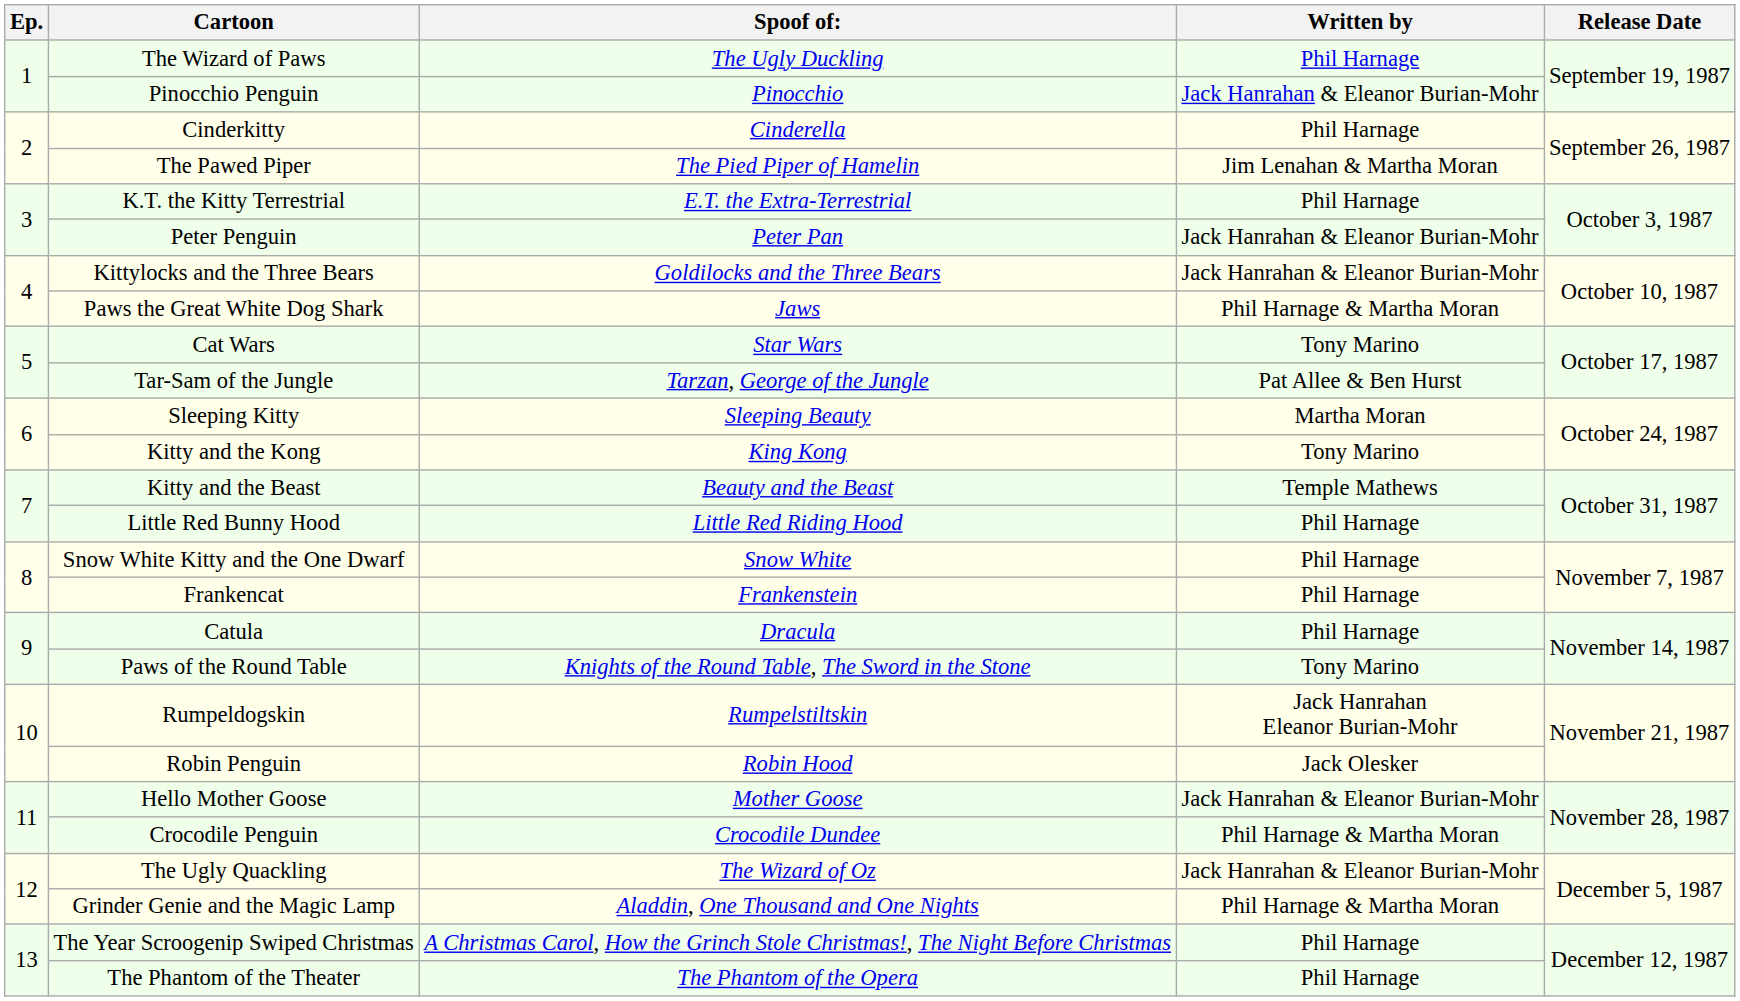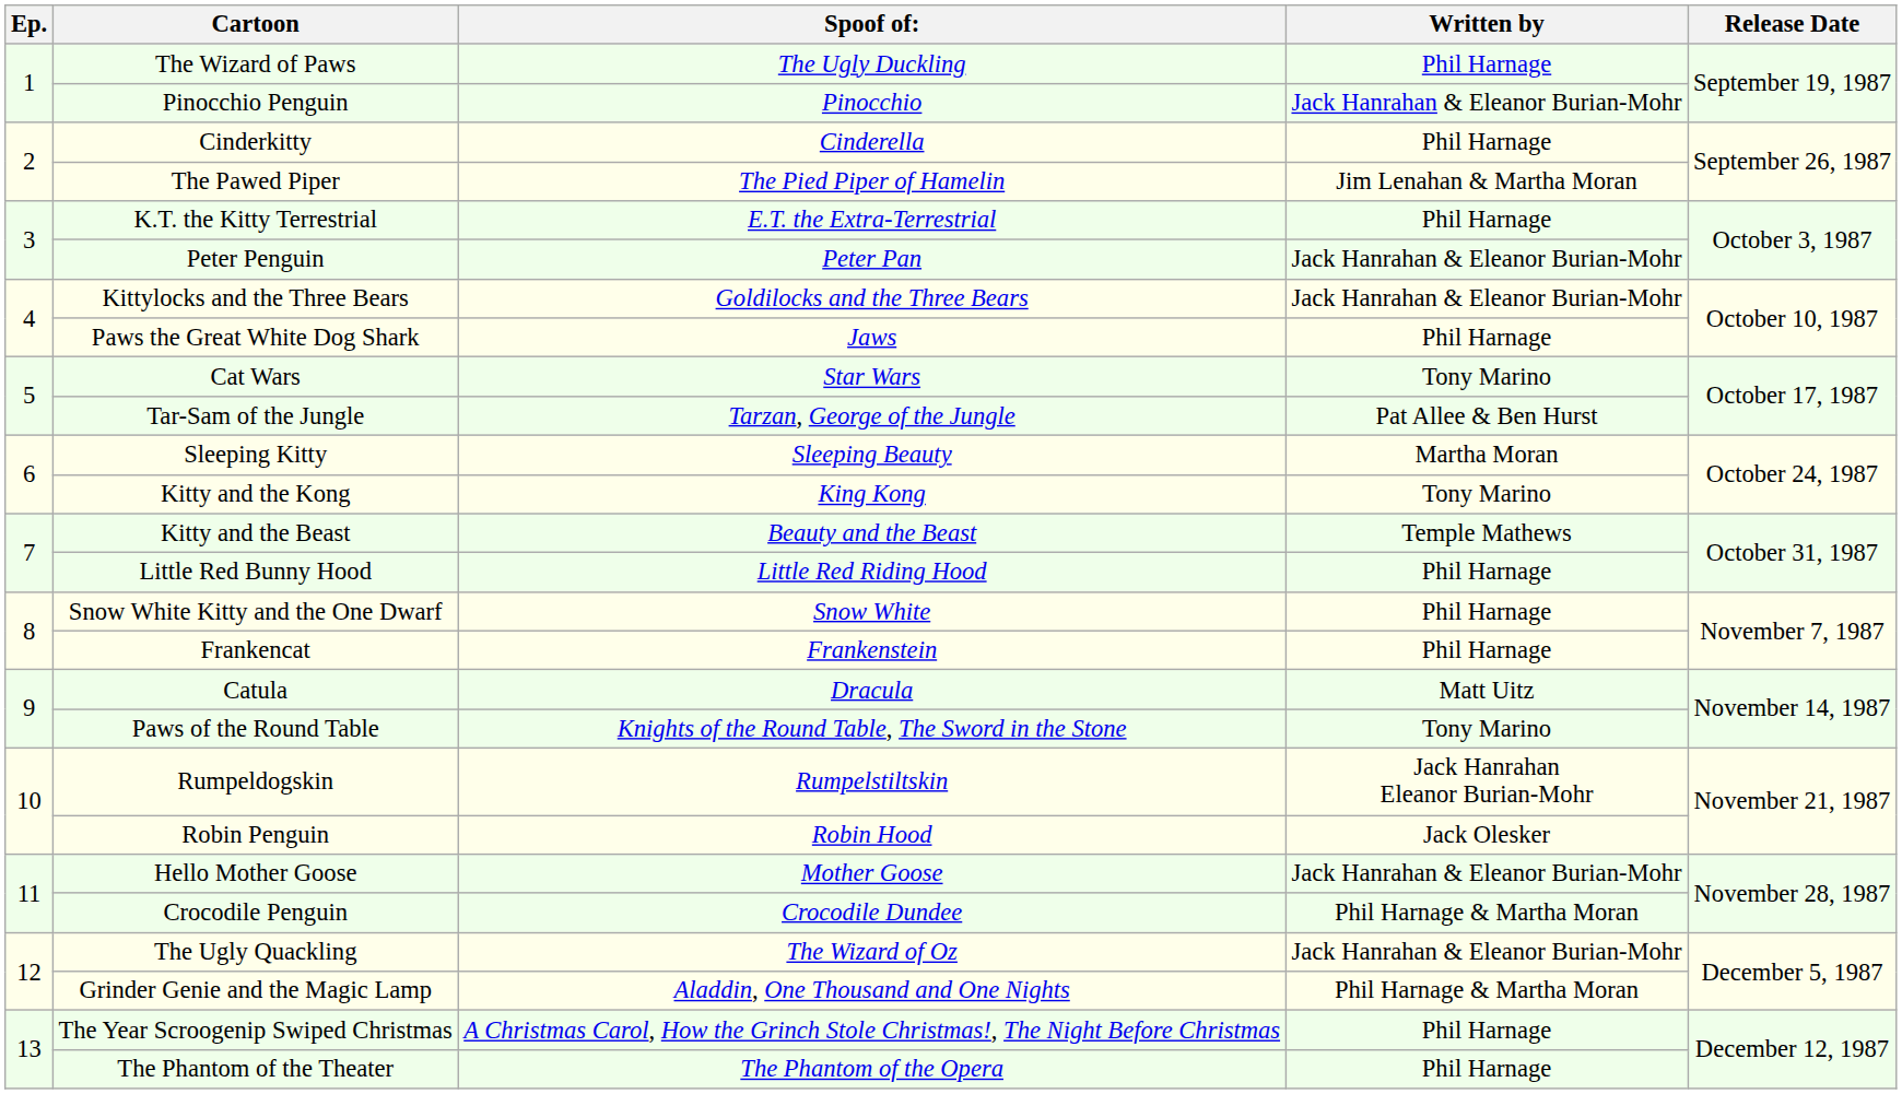 <table class="wikitable" style="background:#EFFFEA; text-align:center;">
 <tr>
 <th>Ep.</th>
 <th>Cartoon</th>
 <th>Spoof of:</th>
 <th>Written by</th>
 <th>Release Date</th>
 </tr>
 <tr>
 <td rowspan=2>1</td>
 <td>The Wizard of Paws</td>
 <td><em><a href='#'>The Ugly Duckling</a></em></td>
 <td><a href='#'>Phil Harnage</a></td>
 <td rowspan="2">September 19, 1987</td>
 </tr>
 <tr>
 <td>Pinocchio Penguin</td>
 <td><em><a href='#'>Pinocchio</a></em></td>
 <td><a href='#'>Jack Hanrahan</a> & Eleanor Burian-Mohr</td>
 </tr>
 <tr bgcolor="FFFFEA">
 <td rowspan=2>2</td>
 <td>Cinderkitty</td>
 <td><em><a href='#'>Cinderella</a></em></td>
 <td>Phil Harnage</td>
 <td rowspan="2">September 26, 1987</td>
 </tr>
 <tr bgcolor="FFFFEA">
 <td>The Pawed Piper</td>
 <td><em><a href='#'>The Pied Piper of Hamelin</a></em></td>
 <td>Jim Lenahan & Martha Moran</td>
 </tr>
 <tr>
 <td rowspan=2>3</td>
 <td>K.T. the Kitty Terrestrial</td>
 <td><em><a href='#'>E.T. the Extra-Terrestrial</a></em></td>
 <td>Phil Harnage</td>
 <td rowspan="2">October 3, 1987</td>
 </tr>
 <tr>
 <td>Peter Penguin</td>
 <td><em><a href='#'>Peter Pan</a></em></td>
 <td>Jack Hanrahan & Eleanor Burian-Mohr</td>
 </tr>
 <tr bgcolor="FFFFEA">
 <td rowspan=2>4</td>
 <td>Kittylocks and the Three Bears</td>
 <td><em><a href='#'>Goldilocks and the Three Bears</a></em></td>
 <td>Jack Hanrahan & Eleanor Burian-Mohr</td>
 <td rowspan="2">October 10, 1987</td>
 </tr>
 <tr bgcolor="FFFFEA">
 <td>Paws the Great White Dog Shark</td>
 <td><em><a href='#'>Jaws</a></em></td>
-<td>Phil Harnage & Martha Moran</td>
+<td>Phil Harnage</td>
 </tr>
 <tr>
 <td rowspan=2>5</td>
 <td>Cat Wars</td>
 <td><em><a href='#'>Star Wars</a></em></td>
 <td>Tony Marino</td>
 <td rowspan="2">October 17, 1987</td>
 </tr>
 <tr>
 <td>Tar-Sam of the Jungle</td>
 <td><em><a href='#'>Tarzan</a></em>, <em><a href='#'>George of the Jungle</a></em></td>
 <td>Pat Allee & Ben Hurst</td>
 </tr>
 <tr bgcolor="FFFFEA">
 <td rowspan=2>6</td>
 <td>Sleeping Kitty</td>
 <td><em><a href='#'>Sleeping Beauty</a></em></td>
 <td>Martha Moran</td>
 <td rowspan="2">October 24, 1987</td>
 </tr>
 <tr bgcolor="FFFFEA">
 <td>Kitty and the Kong</td>
 <td><em><a href='#'>King Kong</a></em></td>
 <td>Tony Marino</td>
 </tr>
 <tr>
 <td rowspan=2>7</td>
 <td>Kitty and the Beast</td>
 <td><em><a href='#'>Beauty and the Beast</a></em></td>
 <td>Temple Mathews</td>
 <td rowspan="2">October 31, 1987</td>
 </tr>
 <tr>
 <td>Little Red Bunny Hood</td>
 <td><em><a href='#'>Little Red Riding Hood</a></em></td>
 <td>Phil Harnage</td>
 </tr>
 <tr bgcolor="FFFFEA">
 <td rowspan=2>8</td>
 <td>Snow White Kitty and the One Dwarf</td>
 <td><em><a href='#'>Snow White</a></em></td>
 <td>Phil Harnage</td>
 <td rowspan="2">November 7, 1987</td>
 </tr>
 <tr bgcolor="FFFFEA">
 <td>Frankencat</td>
 <td><em><a href='#'>Frankenstein</a></em></td>
 <td>Phil Harnage</td>
 </tr>
 <tr>
 <td rowspan=2>9</td>
 <td>Catula</td>
 <td><em><a href='#'>Dracula</a></em></td>
-<td>Phil Harnage</td>
+<td>Matt Uitz</td>
 <td rowspan="2">November 14, 1987</td>
 </tr>
 <tr>
 <td>Paws of the Round Table</td>
 <td><em><a href='#'>Knights of the Round Table</a></em>, <em><a href='#'>The Sword in the Stone</a></em></td>
 <td>Tony Marino</td>
 </tr>
 <tr bgcolor="FFFFEA">
 <td rowspan=2>10</td>
 <td>Rumpeldogskin</td>
 <td><em><a href='#'>Rumpelstiltskin</a></em></td>
 <td>Jack Hanrahan<br>Eleanor Burian-Mohr</td>
 <td rowspan="2">November 21, 1987</td>
 </tr>
 <tr bgcolor="FFFFEA">
 <td>Robin Penguin</td>
 <td><em><a href='#'>Robin Hood</a></em></td>
 <td>Jack Olesker</td>
 </tr>
 <tr>
 <td rowspan=2>11</td>
 <td>Hello Mother Goose</td>
 <td><em><a href='#'>Mother Goose</a></em></td>
 <td>Jack Hanrahan & Eleanor Burian-Mohr</td>
 <td rowspan="2">November 28, 1987</td>
 </tr>
 <tr>
 <td>Crocodile Penguin</td>
 <td><em><a href='#'>Crocodile Dundee</a></em></td>
 <td>Phil Harnage & Martha Moran</td>
 </tr>
 <tr bgcolor="FFFFEA">
 <td rowspan=2>12</td>
 <td>The Ugly Quackling</td>
 <td><em><a href='#'>The Wizard of Oz</a></em></td>
 <td>Jack Hanrahan & Eleanor Burian-Mohr</td>
 <td rowspan="2">December 5, 1987</td>
 </tr>
 <tr bgcolor="FFFFEA">
 <td>Grinder Genie and the Magic Lamp</td>
 <td><em><a href='#'>Aladdin</a></em>, <em><a href='#'>One Thousand and One Nights</a></em></td>
 <td>Phil Harnage & Martha Moran</td>
 </tr>
 <tr>
 <td rowspan=2>13</td>
 <td>The Year Scroogenip Swiped Christmas</td>
 <td><em><a href='#'>A Christmas Carol</a></em>, <em><a href='#'>How the Grinch Stole Christmas!</a></em>, <em><a href='#'>The Night Before Christmas</a></em></td>
 <td>Phil Harnage</td>
 <td rowspan="2">December 12, 1987</td>
 </tr>
 <tr>
 <td>The Phantom of the Theater</td>
 <td><em><a href='#'>The Phantom of the Opera</a></em></td>
 <td>Phil Harnage</td>
 </tr>
 </table>
